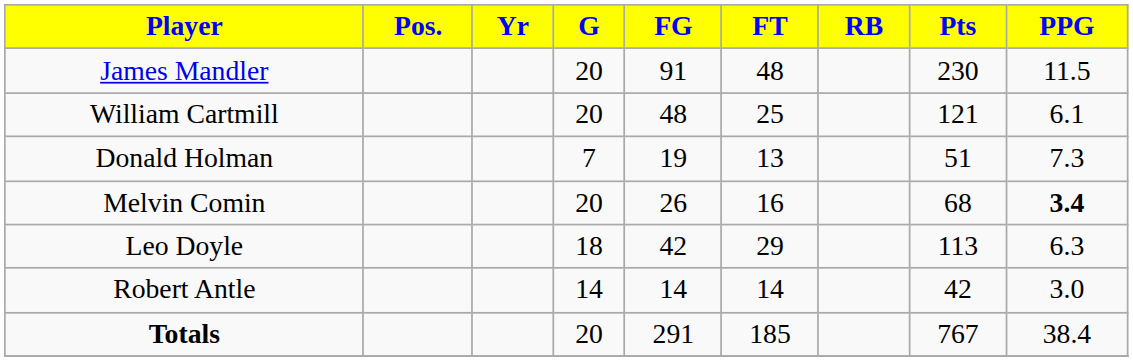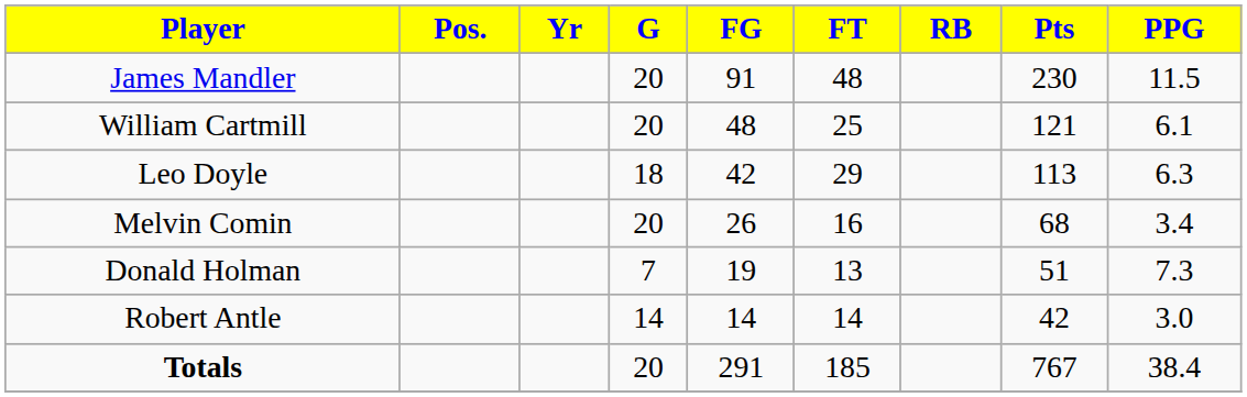 <table class="wikitable" width="650">
 <tr align="center"  style="background:yellow;color:blue;">
 <td><strong>Player</strong></td>
 <td><strong>Pos.</strong></td>
 <td><strong>Yr</strong></td>
 <td><strong>G</strong></td>
 <td><strong>FG</strong></td>
 <td><strong>FT</strong></td>
 <td><strong>RB</strong></td>
 <td><strong>Pts</strong></td>
 <td><strong>PPG</strong></td>
 </tr>
 <tr align="center" bgcolor="">
 <td><a href='#'>James Mandler</a></td>
 <td></td>
 <td></td>
 <td>20</td>
 <td>91</td>
 <td>48</td>
 <td></td>
 <td>230</td>
 <td>11.5</td>
 </tr>
 <tr align="center" bgcolor="">
 <td>William Cartmill</td>
 <td></td>
 <td></td>
 <td>20</td>
 <td>48</td>
 <td>25</td>
 <td></td>
 <td>121</td>
 <td>6.1</td>
 </tr>
 <tr align="center" bgcolor="">
-<td>Donald Holman</td>
+<td>Leo Doyle</td>
 <td></td>
 <td></td>
-<td>7</td>
-<td>19</td>
-<td>13</td>
+<td>18</td>
+<td>42</td>
+<td>29</td>
 <td></td>
-<td>51</td>
-<td>7.3</td>
+<td>113</td>
+<td>6.3</td>
 </tr>
 <tr align="center" bgcolor="">
 <td>Melvin Comin</td>
 <td></td>
 <td></td>
 <td>20</td>
 <td>26</td>
 <td>16</td>
 <td></td>
 <td>68</td>
-<td><strong>3.4</strong></td>
+<td>3.4</td>
 </tr>
 <tr align="center" bgcolor="">
-<td>Leo Doyle</td>
+<td>Donald Holman</td>
 <td></td>
 <td></td>
-<td>18</td>
-<td>42</td>
-<td>29</td>
+<td>7</td>
+<td>19</td>
+<td>13</td>
 <td></td>
-<td>113</td>
-<td>6.3</td>
+<td>51</td>
+<td>7.3</td>
 </tr>
 <tr align="center" bgcolor="">
 <td>Robert Antle</td>
 <td></td>
 <td></td>
 <td>14</td>
 <td>14</td>
 <td>14</td>
 <td></td>
 <td>42</td>
 <td>3.0</td>
 </tr>
 <tr align="center" bgcolor="">
 <td><strong>Totals</strong></td>
 <td></td>
 <td></td>
 <td>20</td>
 <td>291</td>
 <td>185</td>
 <td></td>
 <td>767</td>
 <td>38.4</td>
 </tr>
 <tr align="center" bgcolor="">
 </tr>
 </table>
